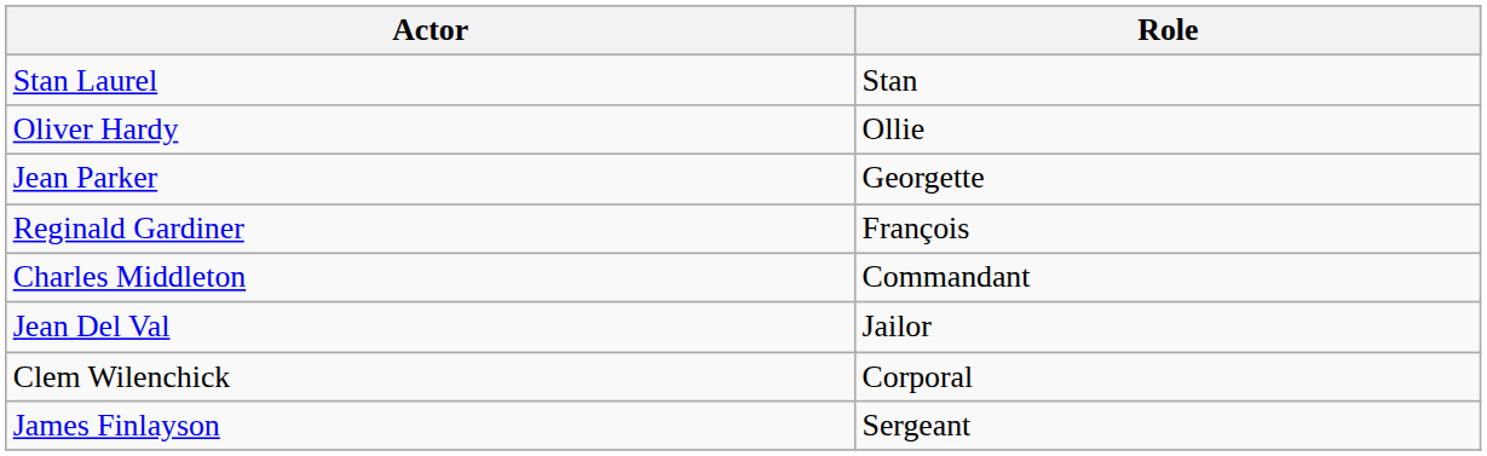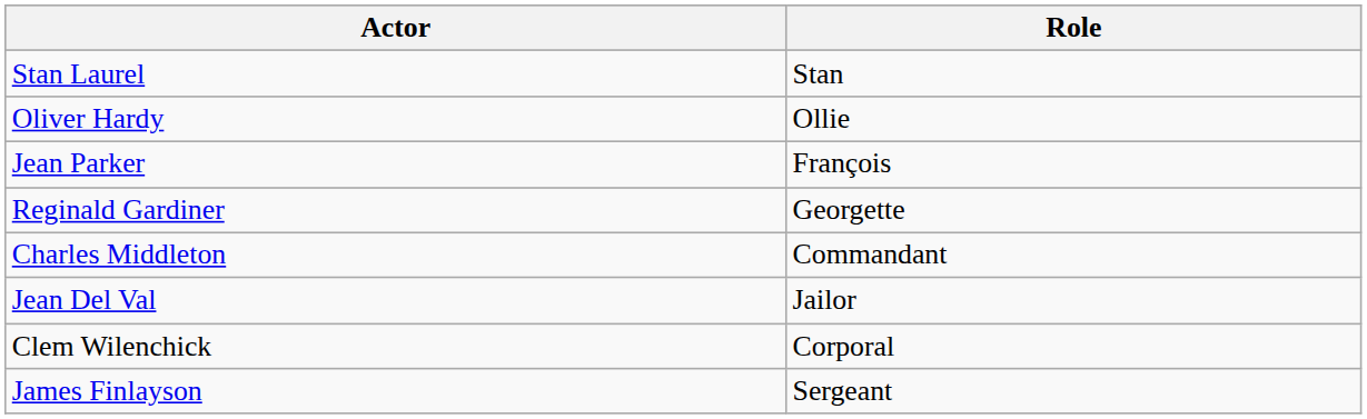 <table class="wikitable" width="60%">
 <tr bgcolor="#CCCCCC">
 <th>Actor</th>
 <th>Role</th>
 </tr>
 <tr>
 <td><a href='#'>Stan Laurel</a></td>
 <td>Stan</td>
 </tr>
 <tr>
 <td><a href='#'>Oliver Hardy</a></td>
 <td>Ollie</td>
 </tr>
 <tr>
 <td><a href='#'>Jean Parker</a></td>
-<td>Georgette</td>
+<td>François</td>
 </tr>
 <tr>
 <td><a href='#'>Reginald Gardiner</a></td>
-<td>François</td>
+<td>Georgette</td>
 </tr>
 <tr>
 <td><a href='#'>Charles Middleton</a></td>
 <td>Commandant</td>
 </tr>
 <tr>
 <td><a href='#'>Jean Del Val</a></td>
 <td>Jailor</td>
 </tr>
 <tr>
 <td>Clem Wilenchick</td>
 <td>Corporal</td>
 </tr>
 <tr>
 <td><a href='#'>James Finlayson</a></td>
 <td>Sergeant</td>
 </tr>
 </table>
